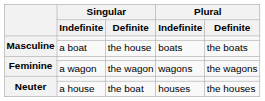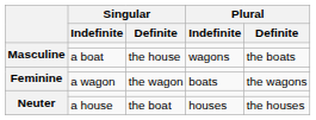 <table class="wikitable">
 <tr>
 <th rowspan="2"></th>
 <th colspan="2">Singular</th>
 <th colspan="2">Plural</th>
 </tr>
 <tr>
 <th>Indefinite</th>
 <th>Definite</th>
 <th>Indefinite</th>
 <th>Definite</th>
 </tr>
 <tr>
 <th rowspan="2">Masculine</th>
 <td></td>
 <td></td>
 <td></td>
 <td></td>
 </tr>
 <tr>
 <td>a boat</td>
 <td>the house</td>
-<td>boats</td>
+<td>wagons</td>
 <td>the boats</td>
 </tr>
 <tr>
 <th rowspan="2">Feminine</th>
 <td></td>
 <td></td>
 <td></td>
 <td></td>
 </tr>
 <tr>
 <td>a wagon</td>
 <td>the wagon</td>
-<td>wagons</td>
+<td>boats</td>
 <td>the wagons</td>
 </tr>
 <tr>
 <th rowspan="2">Neuter</th>
 <td></td>
 <td></td>
 <td></td>
 <td></td>
 </tr>
 <tr>
 <td>a house</td>
 <td>the boat</td>
 <td>houses</td>
 <td>the houses</td>
 </tr>
 </table>
